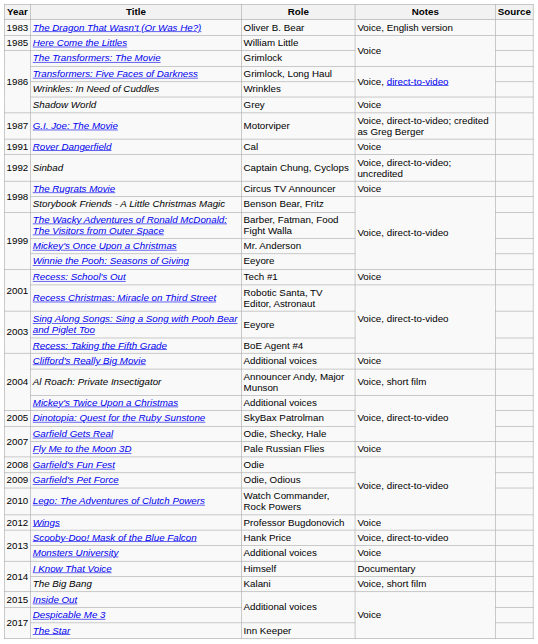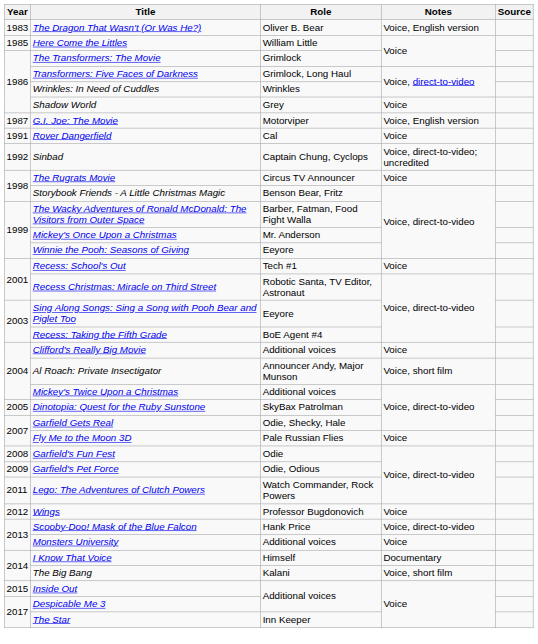 <table class="wikitable sortable">
 <tr>
 <th>Year</th>
 <th>Title</th>
 <th>Role</th>
 <th>Notes</th>
 <th>Source</th>
 </tr>
 <tr>
 <td>1983</td>
 <td><em><a href='#'>The Dragon That Wasn't (Or Was He?)</a></em></td>
 <td>Oliver B. Bear</td>
 <td>Voice, English version</td>
 <td></td>
 </tr>
 <tr>
 <td>1985</td>
 <td><em><a href='#'>Here Come the Littles</a></em></td>
 <td>William Little</td>
 <td rowspan="2">Voice</td>
 <td></td>
 </tr>
 <tr>
 <td rowspan="4">1986</td>
 <td><em><a href='#'>The Transformers: The Movie</a></em></td>
 <td>Grimlock</td>
 <td></td>
 </tr>
 <tr>
 <td><em><a href='#'>Transformers: Five Faces of Darkness</a></em></td>
 <td>Grimlock, Long Haul</td>
 <td rowspan="2">Voice, <a href='#'>direct-to-video</a></td>
 <td></td>
 </tr>
 <tr>
 <td><em>Wrinkles: In Need of Cuddles</em></td>
 <td>Wrinkles</td>
 <td></td>
 </tr>
 <tr>
 <td><em>Shadow World</em></td>
 <td>Grey</td>
 <td>Voice</td>
 <td></td>
 </tr>
 <tr>
 <td>1987</td>
 <td><em><a href='#'>G.I. Joe: The Movie</a></em></td>
 <td>Motorviper</td>
-<td>Voice, direct-to-video; credited as Greg Berger</td>
+<td>Voice, English version</td>
 <td></td>
 </tr>
 <tr>
 <td>1991</td>
 <td><em><a href='#'>Rover Dangerfield</a></em></td>
 <td>Cal</td>
 <td>Voice</td>
 <td></td>
 </tr>
 <tr>
 <td>1992</td>
 <td><em>Sinbad</em></td>
 <td>Captain Chung, Cyclops</td>
 <td>Voice, direct-to-video; uncredited</td>
 <td></td>
 </tr>
 <tr>
 <td rowspan="2">1998</td>
 <td><em><a href='#'>The Rugrats Movie</a></em></td>
 <td>Circus TV Announcer</td>
 <td>Voice</td>
 <td></td>
 </tr>
 <tr>
 <td><em>Storybook Friends - A Little Christmas Magic</em></td>
 <td>Benson Bear, Fritz</td>
 <td rowspan="4">Voice, direct-to-video</td>
 <td></td>
 </tr>
 <tr>
 <td rowspan="3">1999</td>
 <td><em><a href='#'>The Wacky Adventures of Ronald McDonald: The Visitors from Outer Space</a></em></td>
 <td>Barber, Fatman, Food Fight Walla</td>
 <td></td>
 </tr>
 <tr>
 <td><em><a href='#'>Mickey's Once Upon a Christmas</a></em></td>
 <td>Mr. Anderson</td>
 <td></td>
 </tr>
 <tr>
 <td><em><a href='#'>Winnie the Pooh: Seasons of Giving</a></em></td>
 <td>Eeyore</td>
 <td></td>
 </tr>
 <tr>
 <td rowspan="2">2001</td>
 <td><em><a href='#'>Recess: School's Out</a></em></td>
 <td>Tech #1</td>
 <td>Voice</td>
 <td></td>
 </tr>
 <tr>
 <td><em><a href='#'>Recess Christmas: Miracle on Third Street</a></em></td>
 <td>Robotic Santa, TV Editor, Astronaut</td>
 <td rowspan="3">Voice, direct-to-video</td>
 <td></td>
 </tr>
 <tr>
 <td rowspan="2">2003</td>
 <td><em><a href='#'>Sing Along Songs: Sing a Song with Pooh Bear and Piglet Too</a></em></td>
 <td>Eeyore</td>
 <td></td>
 </tr>
 <tr>
 <td><em><a href='#'>Recess: Taking the Fifth Grade</a></em></td>
 <td>BoE Agent #4</td>
 <td></td>
 </tr>
 <tr>
 <td rowspan="3">2004</td>
 <td><em><a href='#'>Clifford's Really Big Movie</a></em></td>
 <td>Additional voices</td>
 <td>Voice</td>
 <td></td>
 </tr>
 <tr>
 <td><em>Al Roach: Private Insectigator</em></td>
 <td>Announcer Andy, Major Munson</td>
 <td>Voice, short film</td>
 <td></td>
 </tr>
 <tr>
 <td><em><a href='#'>Mickey's Twice Upon a Christmas</a></em></td>
 <td>Additional voices</td>
 <td rowspan="3">Voice, direct-to-video</td>
 <td></td>
 </tr>
 <tr>
 <td>2005</td>
 <td><em><a href='#'>Dinotopia: Quest for the Ruby Sunstone</a></em></td>
 <td>SkyBax Patrolman</td>
 <td></td>
 </tr>
 <tr>
 <td rowspan="2">2007</td>
 <td><em><a href='#'>Garfield Gets Real</a></em></td>
 <td>Odie, Shecky, Hale</td>
 <td></td>
 </tr>
 <tr>
 <td><em><a href='#'>Fly Me to the Moon 3D</a></em></td>
 <td>Pale Russian Flies</td>
 <td>Voice</td>
 <td></td>
 </tr>
 <tr>
 <td>2008</td>
 <td><em><a href='#'>Garfield's Fun Fest</a></em></td>
 <td>Odie</td>
 <td rowspan="3">Voice, direct-to-video</td>
 <td></td>
 </tr>
 <tr>
 <td>2009</td>
 <td><em><a href='#'>Garfield's Pet Force</a></em></td>
 <td>Odie, Odious</td>
 <td></td>
 </tr>
 <tr>
-<td>2010</td>
+<td>2011</td>
 <td><em><a href='#'>Lego: The Adventures of Clutch Powers</a></em></td>
 <td>Watch Commander, Rock Powers</td>
 <td></td>
 </tr>
 <tr>
 <td>2012</td>
 <td><em><a href='#'>Wings</a></em></td>
 <td>Professor Bugdonovich</td>
 <td>Voice</td>
 <td></td>
 </tr>
 <tr>
 <td rowspan="2">2013</td>
 <td><em><a href='#'>Scooby-Doo! Mask of the Blue Falcon</a></em></td>
 <td>Hank Price</td>
 <td>Voice, direct-to-video</td>
 <td></td>
 </tr>
 <tr>
 <td><em><a href='#'>Monsters University</a></em></td>
 <td>Additional voices</td>
 <td>Voice</td>
 <td></td>
 </tr>
 <tr>
 <td rowspan="2">2014</td>
 <td><em><a href='#'>I Know That Voice</a></em></td>
 <td>Himself</td>
 <td>Documentary</td>
 <td></td>
 </tr>
 <tr>
 <td><em>The Big Bang</em></td>
 <td>Kalani</td>
 <td>Voice, short film</td>
 <td></td>
 </tr>
 <tr>
 <td>2015</td>
 <td><em><a href='#'>Inside Out</a></em></td>
 <td rowspan="2">Additional voices</td>
 <td rowspan="3">Voice</td>
 <td></td>
 </tr>
 <tr>
 <td rowspan="2">2017</td>
 <td><em><a href='#'>Despicable Me 3</a></em></td>
 <td></td>
 </tr>
 <tr>
 <td><em><a href='#'>The Star</a></em></td>
 <td>Inn Keeper</td>
 <td></td>
 </tr>
 </table>
